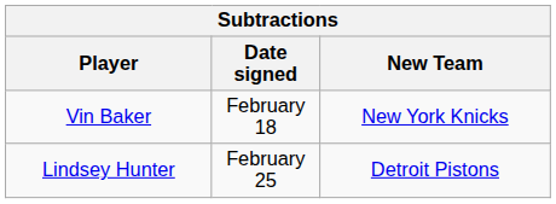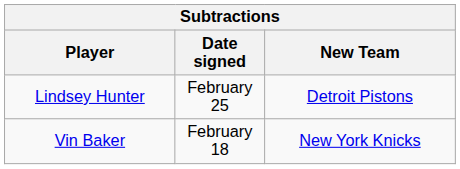 <table class="wikitable" style="text-align:center">
 <tr>
 <th colspan=3>Subtractions</th>
 </tr>
 <tr>
 <th style="width:160px">Player</th>
 <th style="width:80px">Date signed</th>
 <th style="width:180px">New Team</th>
 </tr>
 <tr>
+<td><a href='#'>Lindsey Hunter</a></td>
+<td>February 25</td>
+<td><a href='#'>Detroit Pistons</a></td>
+</tr>
+<tr>
 <td><a href='#'>Vin Baker</a></td>
 <td>February 18</td>
 <td><a href='#'>New York Knicks</a></td>
 </tr>
-<tr>
-<td><a href='#'>Lindsey Hunter</a></td>
-<td>February 25</td>
-<td><a href='#'>Detroit Pistons</a></td>
-</tr>
 </table>
